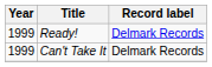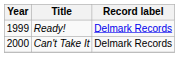 <table class="wikitable sortable">
 <tr>
 <th>Year</th>
 <th>Title</th>
 <th>Record label</th>
 </tr>
 <tr>
 <td>1999</td>
 <td><em>Ready!</em></td>
 <td style="text-align:center;"><a href='#'>Delmark Records</a></td>
 </tr>
 <tr>
-<td>1999</td>
+<td>2000</td>
 <td><em>Can't Take It</em></td>
 <td style="text-align:center;">Delmark Records</td>
 </tr>
 <tr>
 </tr>
 </table>
